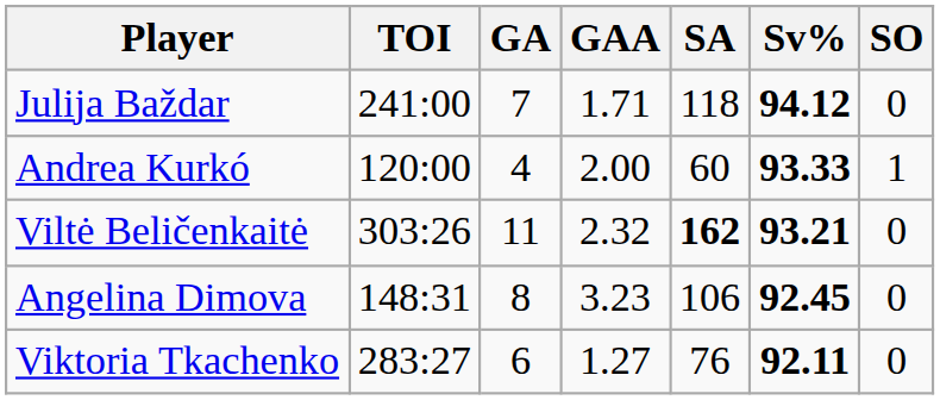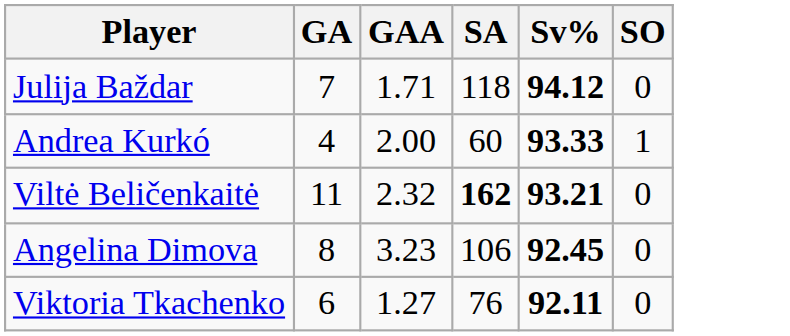 <table class="wikitable sortable" style="text-align:center;">
 <tr>
 <th>Player</th>
-<th>TOI</th>
 <th>GA</th>
 <th>GAA</th>
 <th>SA</th>
 <th>Sv%</th>
 <th>SO</th>
 </tr>
 <tr>
 <td style="text-align:left;"> <a href='#'>Julija Baždar</a></td>
-<td>241:00</td>
 <td>7</td>
 <td>1.71</td>
 <td>118</td>
 <td><strong>94.12</strong></td>
 <td>0</td>
 </tr>
 <tr>
 <td style="text-align:left;"> <a href='#'>Andrea Kurkó</a></td>
-<td>120:00</td>
 <td>4</td>
 <td>2.00</td>
 <td>60</td>
 <td><strong>93.33</strong></td>
 <td>1</td>
 </tr>
 <tr>
 <td style="text-align:left;"> <a href='#'>Viltė Beličenkaitė</a></td>
-<td>303:26</td>
 <td>11</td>
 <td>2.32</td>
 <td><strong>162</strong></td>
 <td><strong>93.21</strong></td>
 <td>0</td>
 </tr>
 <tr>
 <td style="text-align:left;"> <a href='#'>Angelina Dimova</a></td>
-<td>148:31</td>
 <td>8</td>
 <td>3.23</td>
 <td>106</td>
 <td><strong>92.45</strong></td>
 <td>0</td>
 </tr>
 <tr>
 <td style="text-align:left;"> <a href='#'>Viktoria Tkachenko</a></td>
-<td>283:27</td>
 <td>6</td>
 <td>1.27</td>
 <td>76</td>
 <td><strong>92.11</strong></td>
 <td>0</td>
 </tr>
 </table>
